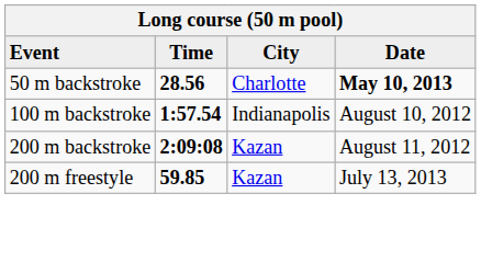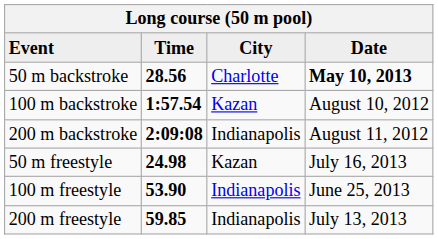 <table class="wikitable">
 <tr>
 <th colspan="4">Long course (50 m pool)</th>
 </tr>
 <tr bgcolor="#eeeeee">
 <td><strong>Event</strong></td>
 <td align="center"><strong>Time</strong></td>
 <td align="center"><strong>City</strong></td>
 <td align="center"><strong>Date</strong></td>
 </tr>
 <tr>
 <td>50 m backstroke</td>
 <td><strong>28.56</strong></td>
 <td><a href='#'>Charlotte</a></td>
 <td><strong>May 10, 2013</strong></td>
 </tr>
 <tr>
 <td>100 m backstroke</td>
 <td><strong>1:57.54</strong></td>
-<td>Indianapolis</td>
+<td><a href='#'>Kazan</a></td>
 <td>August 10, 2012</td>
 </tr>
 <tr>
 <td>200 m backstroke</td>
 <td><strong>2:09:08</strong></td>
-<td><a href='#'>Kazan</a></td>
+<td>Indianapolis</td>
 <td>August 11, 2012</td>
+</tr>
+<tr>
+<td>50 m freestyle</td>
+<td><strong>24.98</strong></td>
+<td>Kazan</td>
+<td>July 16, 2013</td>
+</tr>
+<tr>
+<td>100 m freestyle</td>
+<td><strong>53.90</strong></td>
+<td><a href='#'>Indianapolis</a></td>
+<td>June 25, 2013</td>
 </tr>
 <tr>
 <td>200 m freestyle</td>
 <td><strong>59.85</strong></td>
-<td><a href='#'>Kazan</a></td>
+<td>Indianapolis</td>
 <td>July 13, 2013</td>
 </tr>
 </table>
